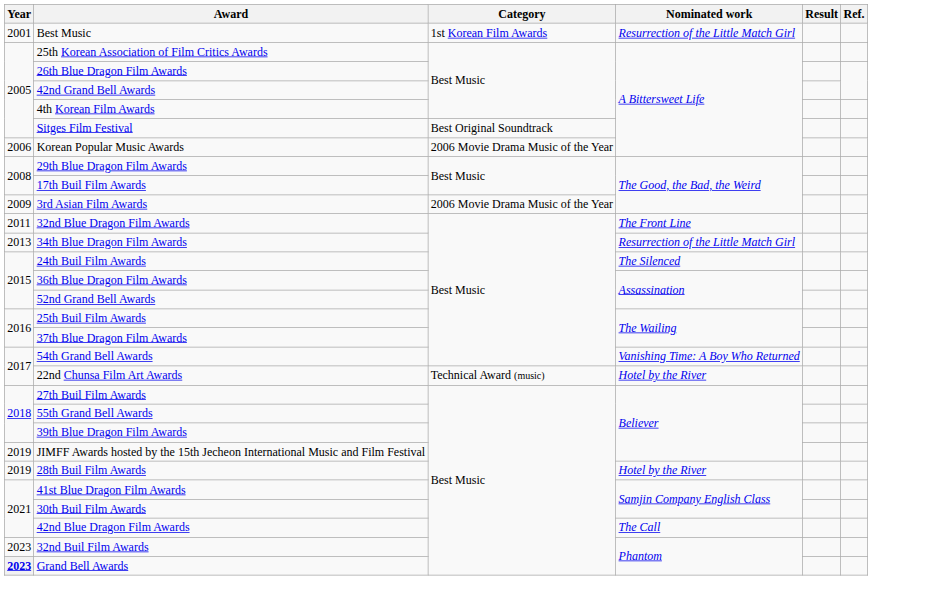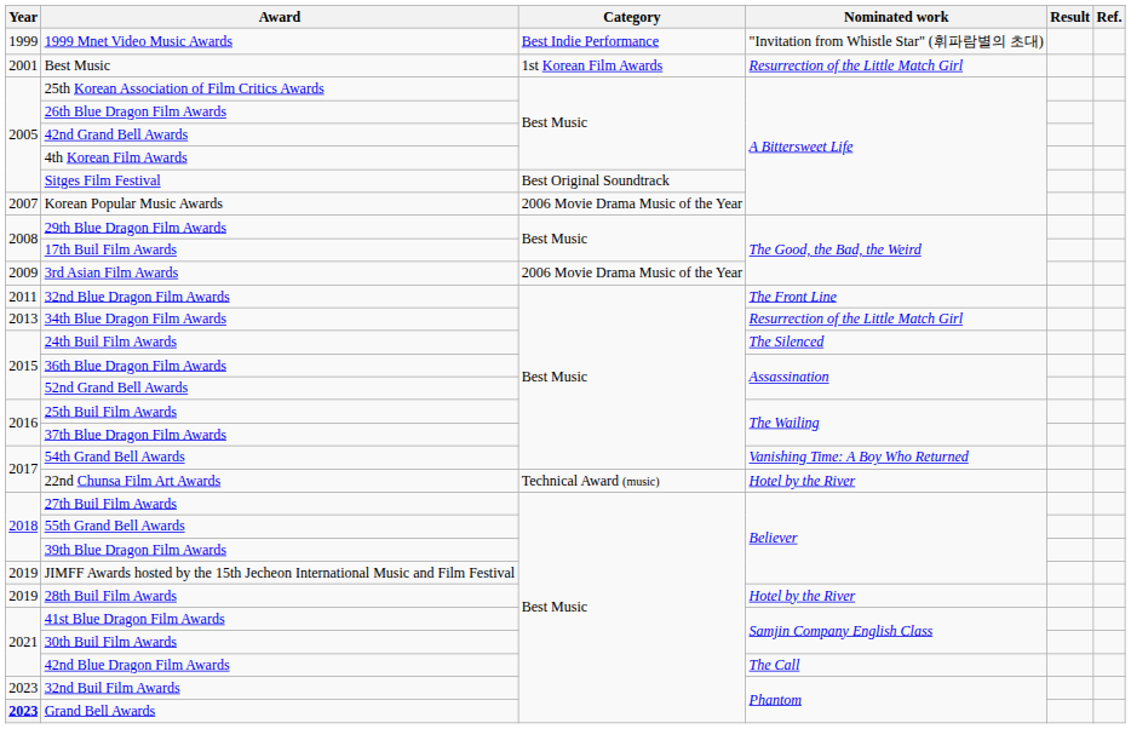 <table class="wikitable plainrowheaders">
 <tr>
 <th>Year</th>
 <th>Award</th>
 <th>Category</th>
 <th>Nominated work</th>
 <th>Result</th>
 <th>Ref.</th>
+</tr>
+<tr>
+<td>1999</td>
+<td><a href='#'>1999 Mnet Video Music Awards</a></td>
+<td><a href='#'>Best Indie Performance</a></td>
+<td>"Invitation from Whistle Star" (휘파람별의 초대)</td>
+<td></td>
+<td></td>
 </tr>
 <tr>
 <td>2001</td>
 <td>Best Music</td>
 <td>1st <a href='#'>Korean Film Awards</a></td>
 <td><em><a href='#'>Resurrection of the Little Match Girl</a></em></td>
 <td></td>
 <td></td>
 </tr>
 <tr>
 <td rowspan="5">2005</td>
 <td>25th <a href='#'>Korean Association of Film Critics Awards</a></td>
 <td rowspan="4">Best Music</td>
 <td rowspan="6"><em><a href='#'>A Bittersweet Life</a></em></td>
 <td></td>
 <td></td>
 </tr>
 <tr>
 <td><a href='#'>26th Blue Dragon Film Awards</a></td>
 <td></td>
 <td rowspan="2"></td>
 </tr>
 <tr>
 <td><a href='#'>42nd Grand Bell Awards</a></td>
 <td></td>
 </tr>
 <tr>
 <td>4th <a href='#'>Korean Film Awards</a></td>
 <td></td>
 <td></td>
 </tr>
 <tr>
 <td><a href='#'>Sitges Film Festival</a></td>
 <td>Best Original Soundtrack</td>
 <td></td>
 <td></td>
 </tr>
 <tr>
-<td>2006</td>
+<td>2007</td>
 <td>Korean Popular Music Awards</td>
 <td>2006 Movie Drama Music of the Year</td>
 <td></td>
 <td></td>
 </tr>
 <tr>
 <td rowspan="2">2008</td>
 <td><a href='#'>29th Blue Dragon Film Awards</a></td>
 <td rowspan="2">Best Music</td>
 <td rowspan="3"><em><a href='#'>The Good, the Bad, the Weird</a></em></td>
 <td></td>
 <td></td>
 </tr>
 <tr>
 <td><a href='#'>17th Buil Film Awards</a></td>
 <td></td>
 <td></td>
 </tr>
 <tr>
 <td rowspan="1">2009</td>
 <td><a href='#'>3rd Asian Film Awards</a></td>
 <td>2006 Movie Drama Music of the Year</td>
 <td></td>
 <td></td>
 </tr>
 <tr>
 <td rowspan="1">2011</td>
 <td><a href='#'>32nd Blue Dragon Film Awards</a></td>
 <td rowspan="8">Best Music</td>
 <td><em><a href='#'>The Front Line</a></em></td>
 <td></td>
 <td></td>
 </tr>
 <tr>
 <td rowspan="1">2013</td>
 <td><a href='#'>34th Blue Dragon Film Awards</a></td>
 <td><em><a href='#'>Resurrection of the Little Match Girl</a></em></td>
 <td></td>
 <td></td>
 </tr>
 <tr>
 <td rowspan="3">2015</td>
 <td><a href='#'>24th Buil Film Awards</a></td>
 <td><em><a href='#'>The Silenced</a></em></td>
 <td></td>
 <td></td>
 </tr>
 <tr>
 <td><a href='#'>36th Blue Dragon Film Awards</a></td>
 <td rowspan="2"><em><a href='#'>Assassination</a></em></td>
 <td></td>
 <td></td>
 </tr>
 <tr>
 <td><a href='#'>52nd Grand Bell Awards</a></td>
 <td></td>
 <td></td>
 </tr>
 <tr>
 <td rowspan="2">2016</td>
 <td><a href='#'>25th Buil Film Awards</a></td>
 <td rowspan="2"><em><a href='#'>The Wailing</a></em></td>
 <td></td>
 <td></td>
 </tr>
 <tr>
 <td><a href='#'>37th Blue Dragon Film Awards</a></td>
 <td></td>
 <td></td>
 </tr>
 <tr>
 <td rowspan="2">2017</td>
 <td><a href='#'>54th Grand Bell Awards</a></td>
 <td><em><a href='#'>Vanishing Time: A Boy Who Returned</a></em></td>
 <td></td>
 <td></td>
 </tr>
 <tr>
 <td>22nd <a href='#'>Chunsa Film Art Awards</a></td>
 <td>Technical Award <small>(music)</small></td>
 <td><em><a href='#'>Hotel by the River</a></em></td>
 <td></td>
 <td></td>
 </tr>
 <tr>
 <td rowspan="3"><a href='#'>2018</a></td>
 <td><a href='#'>27th Buil Film Awards</a></td>
 <td rowspan="10">Best Music</td>
 <td rowspan="4"><em><a href='#'>Believer</a></em></td>
 <td></td>
 <td></td>
 </tr>
 <tr>
 <td><a href='#'>55th Grand Bell Awards</a></td>
 <td></td>
 <td></td>
 </tr>
 <tr>
 <td><a href='#'>39th Blue Dragon Film Awards</a></td>
 <td></td>
 <td></td>
 </tr>
 <tr>
 <td>2019</td>
 <td>JIMFF Awards hosted by the 15th Jecheon International Music and Film Festival</td>
 <td></td>
 <td></td>
 </tr>
 <tr>
 <td>2019</td>
 <td><a href='#'>28th Buil Film Awards</a></td>
 <td><em><a href='#'>Hotel by the River</a></em></td>
 <td></td>
 <td></td>
 </tr>
 <tr>
 <td rowspan="3">2021</td>
 <td><a href='#'>41st Blue Dragon Film Awards</a></td>
 <td rowspan="2"><em><a href='#'>Samjin Company English Class</a></em></td>
 <td></td>
 <td></td>
 </tr>
 <tr>
 <td><a href='#'>30th Buil Film Awards</a></td>
 <td></td>
 <td></td>
 </tr>
 <tr>
 <td><a href='#'>42nd Blue Dragon Film Awards</a></td>
 <td><em><a href='#'>The Call</a></em></td>
 <td></td>
 <td></td>
 </tr>
 <tr>
 <td>2023</td>
 <td><a href='#'>32nd Buil Film Awards</a></td>
 <td rowspan="2"><em><a href='#'>Phantom</a></em></td>
 <td></td>
 <td></td>
 </tr>
 <tr>
 <th scope="row"><a href='#'>2023</a></th>
 <td><a href='#'>Grand Bell Awards</a></td>
 <td></td>
 <td></td>
 </tr>
 </table>
